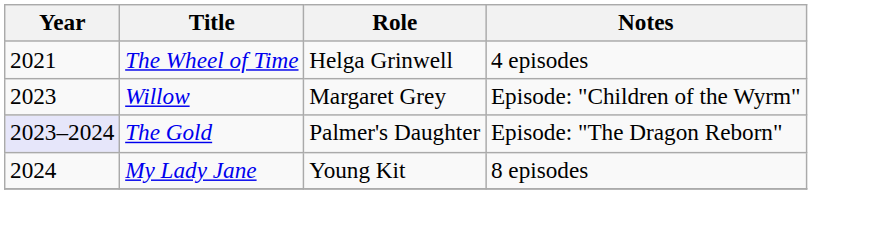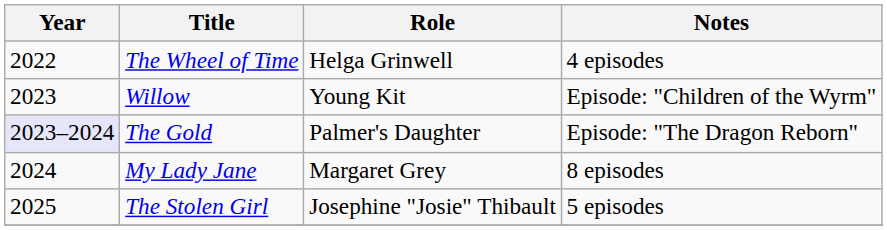 <table class="wikitable sortable">
 <tr>
 <th>Year</th>
 <th>Title</th>
 <th>Role</th>
 <th class="unsortable">Notes</th>
 </tr>
 <tr>
-<td>2021</td>
+<td>2022</td>
 <td><em><a href='#'>The Wheel of Time</a></em></td>
 <td>Helga Grinwell</td>
 <td>4 episodes</td>
 </tr>
 <tr>
 <td>2023</td>
 <td><em><a href='#'>Willow</a></em></td>
-<td>Margaret Grey</td>
+<td>Young Kit</td>
 <td>Episode: "Children of the Wyrm"</td>
 </tr>
 <tr>
 <td style="background: lavender;">2023–2024</td>
 <td><em><a href='#'>The Gold</a></em></td>
 <td>Palmer's Daughter</td>
 <td>Episode: "The Dragon Reborn"</td>
 </tr>
 <tr>
 <td>2024</td>
 <td><em><a href='#'>My Lady Jane</a></em></td>
-<td>Young Kit</td>
+<td>Margaret Grey</td>
 <td>8 episodes</td>
+</tr>
+<tr>
+<td>2025</td>
+<td><em><a href='#'>The Stolen Girl</a></em></td>
+<td>Josephine "Josie" Thibault</td>
+<td>5 episodes</td>
 </tr>
 <tr>
 </tr>
 </table>
